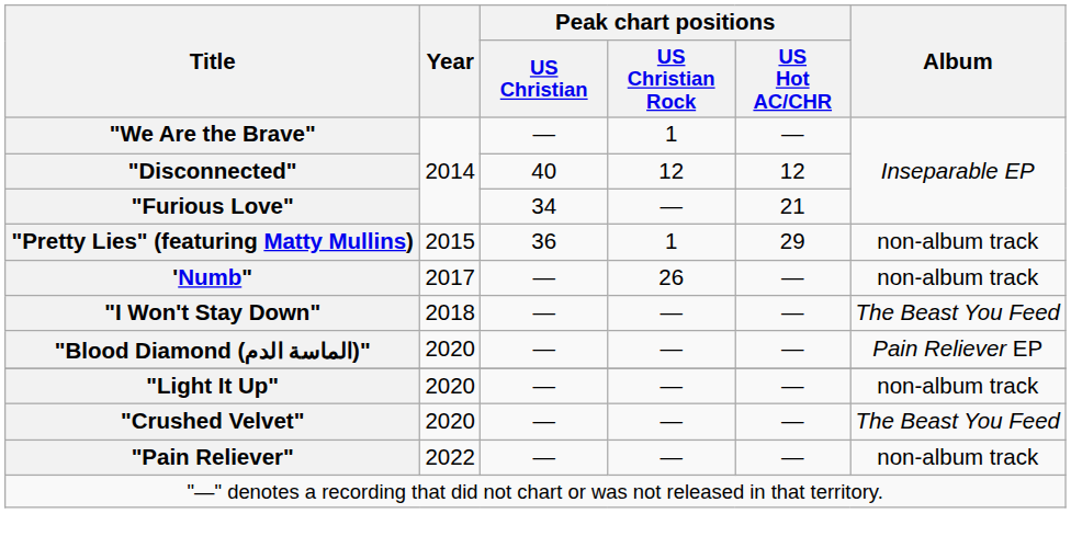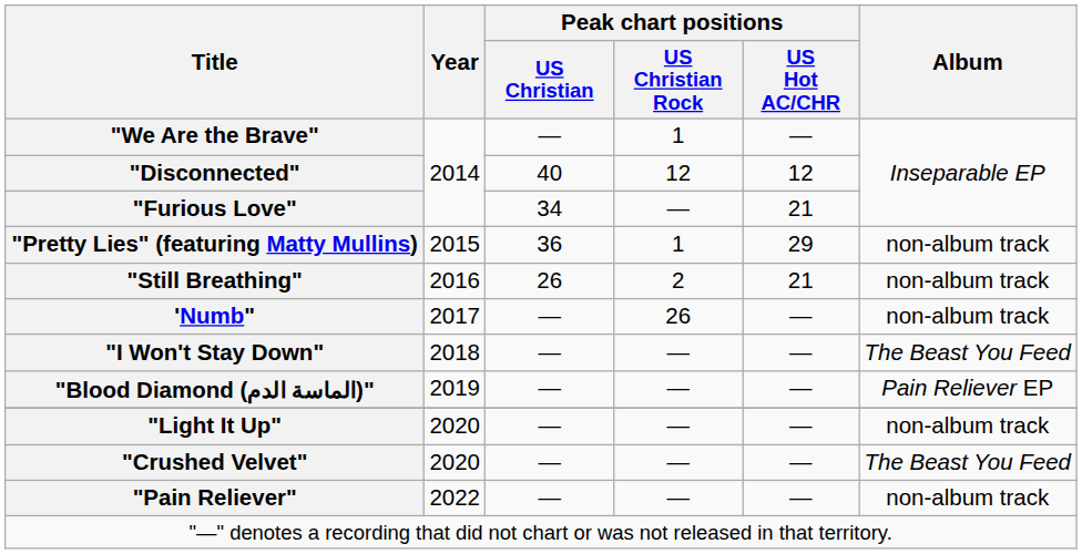 <table class="wikitable plainrowheaders" style="text-align:center;">
 <tr>
 <th scope="col" rowspan="2" style="width:18em;">Title</th>
 <th scope="col" rowspan="2">Year</th>
 <th scope="col" colspan="3" style="width:16em;">Peak chart positions</th>
 <th scope="col" rowspan="2">Album</th>
 </tr>
 <tr>
 <th scope="col" style="width:3em;font-size:90%;"><a href='#'>US<br>Christian</a><br></th>
 <th scope="col" style="width:3em;font-size:90%;"><a href='#'>US<br>Christian Rock</a><br></th>
 <th scope="col" style="width:3em;font-size:90%;"><a href='#'>US<br>Hot AC/CHR</a><br></th>
 </tr>
 <tr>
 <th scope="row">"We Are the Brave"</th>
 <td rowspan="3">2014</td>
 <td>—</td>
 <td>1</td>
 <td>—</td>
 <td rowspan="3"><em>Inseparable EP</em></td>
 </tr>
 <tr>
 <th scope="row">"Disconnected"</th>
 <td>40</td>
 <td>12</td>
 <td>12</td>
 </tr>
 <tr id="Furious Love">
 <th scope="row">"Furious Love"</th>
 <td>34</td>
 <td>—</td>
 <td>21</td>
 </tr>
 <tr>
 <th scope="row">"Pretty Lies" (featuring <a href='#'>Matty Mullins</a>)</th>
 <td>2015</td>
 <td>36</td>
 <td>1</td>
 <td>29</td>
 <td>non-album track</td>
 </tr>
 <tr>
+<th scope= "row">"Still Breathing"</th>
+<td>2016</td>
+<td>26</td>
+<td>2</td>
+<td>21</td>
+<td>non-album track</td>
+</tr>
+<tr>
 <th scope="row">'<a href='#'>Numb</a>"</th>
 <td>2017</td>
 <td>—</td>
 <td>26</td>
 <td>—</td>
 <td>non-album track</td>
 </tr>
 <tr>
 <th scope="row">"I Won't Stay Down"</th>
 <td>2018</td>
 <td>—</td>
 <td>—</td>
 <td>—</td>
 <td><em>The Beast You Feed</em></td>
 </tr>
 <tr>
 <th scope="row">"Blood Diamond (الماسة الدم)"</th>
-<td>2020</td>
+<td>2019</td>
 <td>—</td>
 <td>—</td>
 <td>—</td>
 <td><em>Pain Reliever</em> EP</td>
 </tr>
 <tr>
 </tr>
 <tr>
 <th scope="row">"Light It Up"</th>
 <td>2020</td>
 <td>—</td>
 <td>—</td>
 <td>—</td>
 <td>non-album track</td>
 </tr>
 <tr>
 <th scope="row">"Crushed Velvet"</th>
 <td>2020</td>
 <td>—</td>
 <td>—</td>
 <td>—</td>
 <td><em>The Beast You Feed</em></td>
 </tr>
 <tr>
 <th scope="row">"Pain Reliever"</th>
 <td>2022</td>
 <td>—</td>
 <td>—</td>
 <td>—</td>
 <td>non-album track</td>
 </tr>
 <tr>
 <td colspan="6" style="font-size:90%">"—" denotes a recording that did not chart or was not released in that territory.</td>
 </tr>
 </table>
